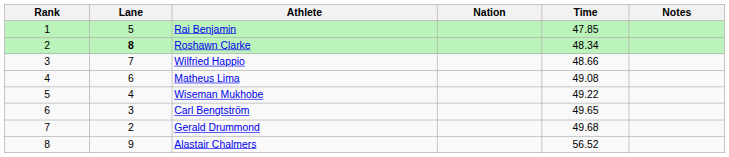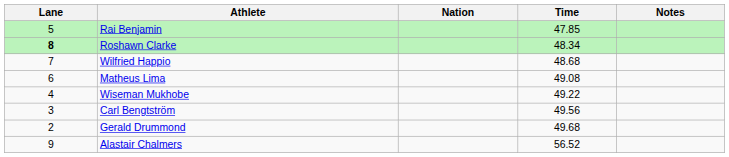 <table class="wikitable sortable" style="text-align:center;width: 70%;">
 <tr>
-<th>Rank</th>
 <th>Lane</th>
 <th>Athlete</th>
 <th>Nation</th>
 <th>Time</th>
 <th>Notes</th>
 </tr>
 <tr bgcolor=bbf3bb>
-<td>1</td>
 <td>5</td>
 <td align=left><a href='#'>Rai Benjamin</a></td>
 <td align=left></td>
 <td>47.85</td>
 <td></td>
 </tr>
 <tr bgcolor=bbf3bb>
-<td>2</td>
 <td><strong>8</strong></td>
 <td align=left><a href='#'>Roshawn Clarke</a></td>
 <td align=left></td>
 <td>48.34</td>
 <td></td>
 </tr>
 <tr>
-<td>3</td>
 <td>7</td>
 <td align=left><a href='#'>Wilfried Happio</a></td>
 <td align=left></td>
-<td>48.66</td>
+<td>48.68</td>
 <td></td>
 </tr>
 <tr>
-<td>4</td>
 <td>6</td>
 <td align=left><a href='#'>Matheus Lima</a></td>
 <td align=left></td>
 <td>49.08</td>
 <td></td>
 </tr>
 <tr>
-<td>5</td>
 <td>4</td>
 <td align=left><a href='#'>Wiseman Mukhobe</a></td>
 <td align=left></td>
 <td>49.22</td>
 <td></td>
 </tr>
 <tr>
-<td>6</td>
 <td>3</td>
 <td align=left><a href='#'>Carl Bengtström</a></td>
 <td align=left></td>
-<td>49.65</td>
+<td>49.56</td>
 <td></td>
 </tr>
 <tr>
-<td>7</td>
 <td>2</td>
 <td align=left><a href='#'>Gerald Drummond</a></td>
 <td align=left></td>
 <td>49.68</td>
 <td></td>
 </tr>
 <tr>
-<td>8</td>
 <td>9</td>
 <td align=left><a href='#'>Alastair Chalmers</a></td>
 <td align=left></td>
 <td>56.52</td>
 <td></td>
 </tr>
 </table>
